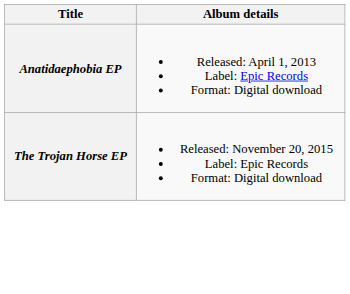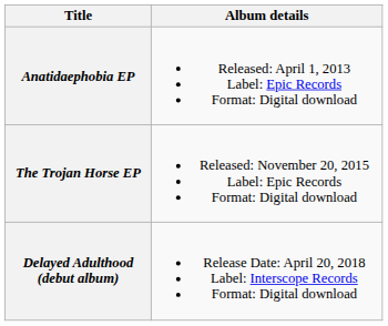 <table class="wikitable plainrowheaders" style="text-align:center;">
 <tr>
 <th scope="col" style="width:10em;">Title</th>
 <th scope="col" style="width:16em;">Album details</th>
 </tr>
 <tr>
 <th scope="row"><em>Anatidaephobia EP</em></th>
 <td><br><ul><li>Released: April 1, 2013</li><li>Label: <a href='#'>Epic Records</a></li><li>Format: Digital download</li></ul></td>
 </tr>
 <tr>
 <th scope="row"><em>The Trojan Horse EP</em></th>
 <td><br><ul><li>Released: November 20, 2015</li><li>Label: Epic Records</li><li>Format: Digital download</li></ul></td>
 </tr>
+<tr>
+<th scope="row"><em>Delayed Adulthood (debut album)</em></th>
+<td><br><ul><li>Release Date: April 20, 2018</li><li>Label: <a href='#'>Interscope Records</a></li><li>Format: Digital download</li></ul></td>
+</tr>
 </table>
